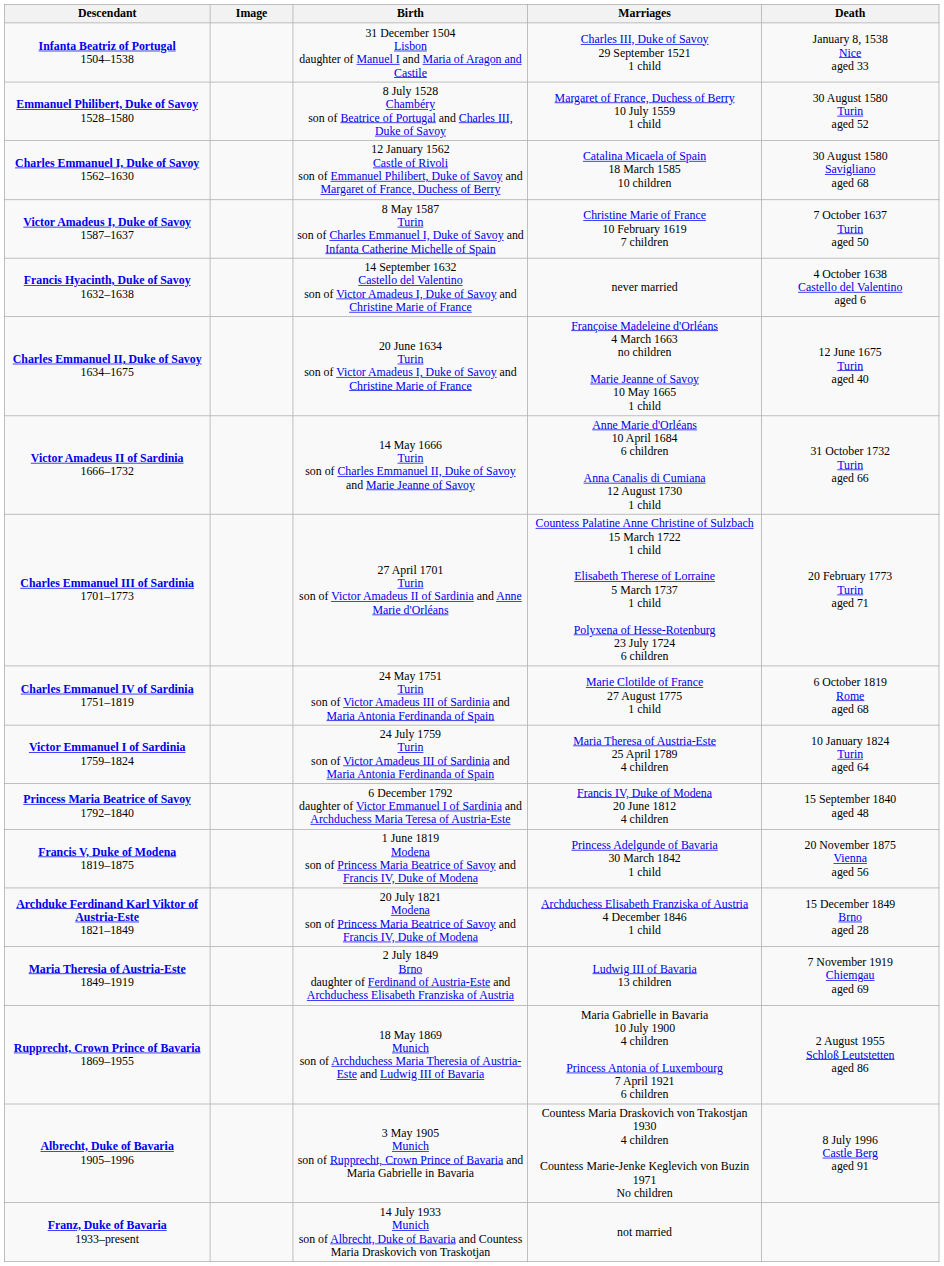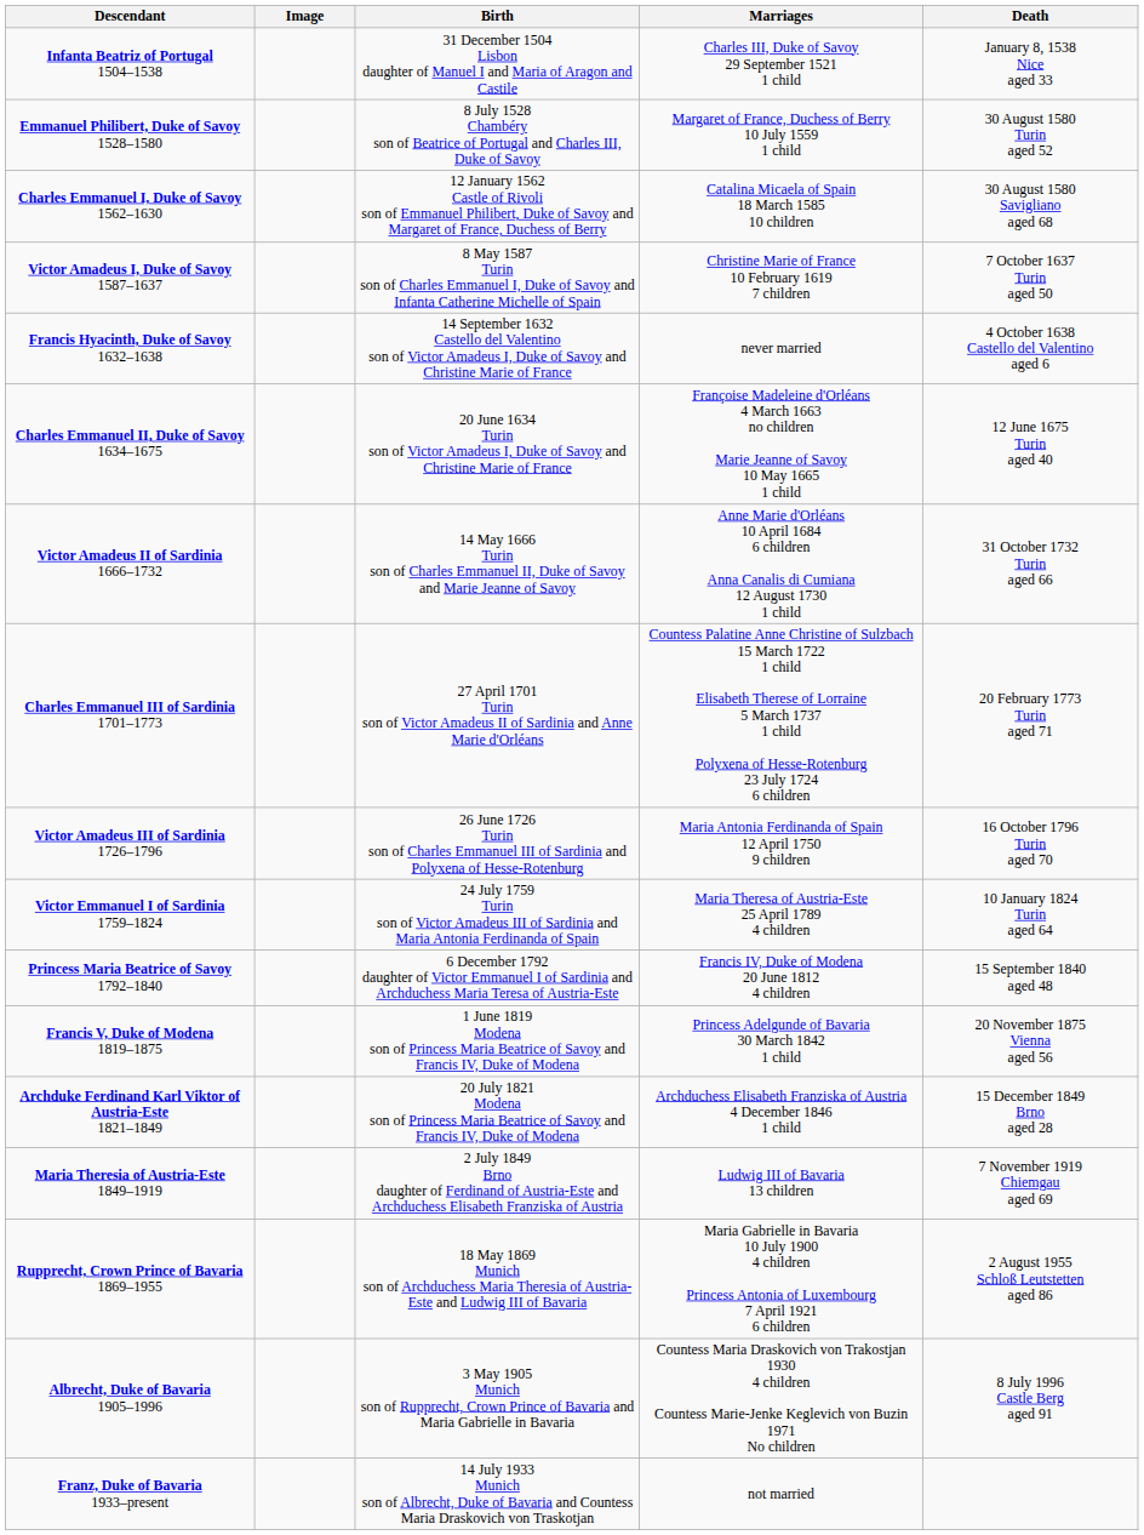 <table style="text-align:center; width:100%" class="wikitable">
 <tr>
 <th style="width:22%;">Descendant</th>
 <th style="width:105px;">Image</th>
 <th>Birth</th>
 <th style="width:25%;">Marriages</th>
 <th style="width:19%;">Death</th>
 </tr>
 <tr>
 <td><strong><a href='#'>Infanta Beatriz of Portugal</a></strong><br>1504–1538</td>
 <td></td>
 <td>31 December 1504<br><a href='#'>Lisbon</a><br>daughter of <a href='#'>Manuel I</a> and <a href='#'>Maria of Aragon and Castile</a></td>
 <td><a href='#'>Charles III, Duke of Savoy</a><br>29 September 1521<br>1 child</td>
 <td>January 8, 1538<br><a href='#'>Nice</a><br>aged 33</td>
 </tr>
 <tr>
 <td><strong><a href='#'>Emmanuel Philibert, Duke of Savoy</a></strong><br>1528–1580</td>
 <td></td>
 <td>8 July 1528<br><a href='#'>Chambéry</a><br>son of <a href='#'>Beatrice of Portugal</a> and <a href='#'>Charles III, Duke of Savoy</a></td>
 <td><a href='#'>Margaret of France, Duchess of Berry</a><br>10 July 1559<br>1 child</td>
 <td>30 August 1580<br><a href='#'>Turin</a><br>aged 52</td>
 </tr>
 <tr>
 <td><strong><a href='#'>Charles Emmanuel I, Duke of Savoy</a></strong><br>1562–1630</td>
 <td></td>
 <td>12 January 1562<br><a href='#'>Castle of Rivoli</a><br>son of <a href='#'>Emmanuel Philibert, Duke of Savoy</a> and <a href='#'>Margaret of France, Duchess of Berry</a></td>
 <td><a href='#'>Catalina Micaela of Spain</a><br>18 March 1585<br>10 children</td>
 <td>30 August 1580<br><a href='#'>Savigliano</a><br>aged 68</td>
 </tr>
 <tr>
 <td><strong><a href='#'>Victor Amadeus I, Duke of Savoy</a></strong><br>1587–1637</td>
 <td></td>
 <td>8 May 1587<br><a href='#'>Turin</a><br>son of <a href='#'>Charles Emmanuel I, Duke of Savoy</a> and <a href='#'>Infanta Catherine Michelle of Spain</a></td>
 <td><a href='#'>Christine Marie of France</a><br>10 February 1619<br>7 children</td>
 <td>7 October 1637<br><a href='#'>Turin</a><br>aged 50</td>
 </tr>
 <tr>
 <td><strong><a href='#'>Francis Hyacinth, Duke of Savoy</a></strong><br>1632–1638</td>
 <td></td>
 <td>14 September 1632<br><a href='#'>Castello del Valentino</a><br>son of <a href='#'>Victor Amadeus I, Duke of Savoy</a> and <a href='#'>Christine Marie of France</a></td>
 <td>never married</td>
 <td>4 October 1638<br><a href='#'>Castello del Valentino</a><br>aged 6</td>
 </tr>
 <tr>
 <td><strong><a href='#'>Charles Emmanuel II, Duke of Savoy</a></strong><br>1634–1675</td>
 <td></td>
 <td>20 June 1634<br><a href='#'>Turin</a><br>son of <a href='#'>Victor Amadeus I, Duke of Savoy</a> and <a href='#'>Christine Marie of France</a></td>
 <td><a href='#'>Françoise Madeleine d'Orléans</a><br>4 March 1663<br>no children<br><br><a href='#'>Marie Jeanne of Savoy</a><br>10 May 1665<br>1 child</td>
 <td>12 June 1675<br><a href='#'>Turin</a><br>aged 40</td>
 </tr>
 <tr>
 <td><strong><a href='#'>Victor Amadeus II of Sardinia</a></strong><br>1666–1732</td>
 <td></td>
 <td>14 May 1666<br><a href='#'>Turin</a><br>son of <a href='#'>Charles Emmanuel II, Duke of Savoy</a> and <a href='#'>Marie Jeanne of Savoy</a></td>
 <td><a href='#'>Anne Marie d'Orléans</a><br>10 April 1684<br>6 children<br><br><a href='#'>Anna Canalis di Cumiana</a><br>12 August 1730 <br>1 child</td>
 <td>31 October 1732<br><a href='#'>Turin</a><br>aged 66</td>
 </tr>
 <tr>
 <td><strong><a href='#'>Charles Emmanuel III of Sardinia</a></strong><br>1701–1773</td>
 <td></td>
 <td>27 April 1701<br><a href='#'>Turin</a><br>son of <a href='#'>Victor Amadeus II of Sardinia</a> and <a href='#'>Anne Marie d'Orléans</a></td>
 <td><a href='#'>Countess Palatine Anne Christine of Sulzbach</a><br>15 March 1722<br>1 child<br><br><a href='#'>Elisabeth Therese of Lorraine</a><br>5 March 1737<br>1 child<br><br><a href='#'>Polyxena of Hesse-Rotenburg</a><br>23 July 1724<br>6 children</td>
 <td>20 February 1773<br><a href='#'>Turin</a><br>aged 71</td>
 </tr>
 <tr>
-<td><strong><a href='#'>Charles Emmanuel IV of Sardinia</a></strong><br>1751–1819</td>
+<td><strong><a href='#'>Victor Amadeus III of Sardinia</a></strong><br>1726–1796</td>
 <td></td>
-<td>24 May 1751<br><a href='#'>Turin</a><br>son of <a href='#'>Victor Amadeus III of Sardinia</a> and <a href='#'>Maria Antonia Ferdinanda of Spain</a></td>
-<td><a href='#'>Marie Clotilde of France</a><br>27 August 1775<br>1 child</td>
-<td>6 October 1819<br><a href='#'>Rome</a><br>aged 68</td>
+<td>26 June 1726<br><a href='#'>Turin</a><br>son of <a href='#'>Charles Emmanuel III of Sardinia</a> and <a href='#'>Polyxena of Hesse-Rotenburg</a></td>
+<td><a href='#'>Maria Antonia Ferdinanda of Spain</a><br>12 April 1750<br>9 children</td>
+<td>16 October 1796<br><a href='#'>Turin</a><br>aged 70</td>
 </tr>
 <tr>
 <td><strong><a href='#'>Victor Emmanuel I of Sardinia</a></strong><br>1759–1824</td>
 <td></td>
 <td>24 July 1759<br><a href='#'>Turin</a><br>son of <a href='#'>Victor Amadeus III of Sardinia</a> and <a href='#'>Maria Antonia Ferdinanda of Spain</a></td>
 <td><a href='#'>Maria Theresa of Austria-Este</a><br>25 April 1789<br>4 children</td>
 <td>10 January 1824<br><a href='#'>Turin</a><br>aged 64</td>
 </tr>
 <tr>
 <td><strong><a href='#'>Princess Maria Beatrice of Savoy</a></strong><br>1792–1840</td>
 <td></td>
 <td>6 December 1792<br>daughter of <a href='#'>Victor Emmanuel I of Sardinia</a> and <a href='#'>Archduchess Maria Teresa of Austria-Este</a></td>
 <td><a href='#'>Francis IV, Duke of Modena</a><br>20 June 1812<br>4 children</td>
 <td>15 September 1840<br>aged 48</td>
 </tr>
 <tr>
 <td><strong><a href='#'>Francis V, Duke of Modena</a></strong><br>1819–1875</td>
 <td></td>
 <td>1 June 1819<br><a href='#'>Modena</a><br>son of <a href='#'>Princess Maria Beatrice of Savoy</a> and <a href='#'>Francis IV, Duke of Modena</a></td>
 <td><a href='#'>Princess Adelgunde of Bavaria</a><br>30 March 1842<br>1 child</td>
 <td>20 November 1875<br><a href='#'>Vienna</a><br>aged 56</td>
 </tr>
 <tr>
 <td><strong><a href='#'>Archduke Ferdinand Karl Viktor of Austria-Este</a></strong><br>1821–1849</td>
 <td></td>
 <td>20 July 1821<br><a href='#'>Modena</a><br>son of <a href='#'>Princess Maria Beatrice of Savoy</a> and <a href='#'>Francis IV, Duke of Modena</a></td>
 <td><a href='#'>Archduchess Elisabeth Franziska of Austria</a><br>4 December 1846<br>1 child</td>
 <td>15 December 1849<br><a href='#'>Brno</a><br>aged 28</td>
 </tr>
 <tr>
 <td><strong><a href='#'>Maria Theresia of Austria-Este</a></strong><br>1849–1919</td>
 <td></td>
 <td>2 July 1849<br><a href='#'>Brno</a><br>daughter of <a href='#'>Ferdinand of Austria-Este</a> and <a href='#'>Archduchess Elisabeth Franziska of Austria</a></td>
 <td><a href='#'>Ludwig III of Bavaria</a><br>13 children</td>
 <td>7 November 1919<br><a href='#'>Chiemgau</a><br>aged 69</td>
 </tr>
 <tr>
 <td><strong><a href='#'>Rupprecht, Crown Prince of Bavaria</a></strong><br>1869–1955</td>
 <td></td>
 <td>18 May 1869<br><a href='#'>Munich</a><br>son of <a href='#'>Archduchess Maria Theresia of Austria-Este</a> and <a href='#'>Ludwig III of Bavaria</a></td>
 <td>Maria Gabrielle in Bavaria<br>10 July 1900<br>4 children<br><br><a href='#'>Princess Antonia of Luxembourg</a><br>7 April 1921<br>6 children</td>
 <td>2 August 1955<br><a href='#'>Schloß Leutstetten</a><br>aged 86</td>
 </tr>
 <tr>
 <td><strong><a href='#'>Albrecht, Duke of Bavaria</a></strong><br>1905–1996</td>
 <td></td>
 <td>3 May 1905<br><a href='#'>Munich</a><br>son of <a href='#'>Rupprecht, Crown Prince of Bavaria</a> and Maria Gabrielle in Bavaria</td>
 <td>Countess Maria Draskovich von Trakostjan<br>1930<br>4 children<br><br>Countess Marie-Jenke Keglevich von Buzin<br>1971<br>No children</td>
 <td>8 July 1996<br><a href='#'>Castle Berg</a><br>aged 91</td>
 </tr>
 <tr>
 <td><strong><a href='#'>Franz, Duke of Bavaria</a></strong><br>1933–present</td>
 <td></td>
 <td>14 July 1933<br><a href='#'>Munich</a><br>son of <a href='#'>Albrecht, Duke of Bavaria</a> and Countess Maria Draskovich von Traskotjan</td>
 <td>not married</td>
 <td></td>
 </tr>
 </table>
